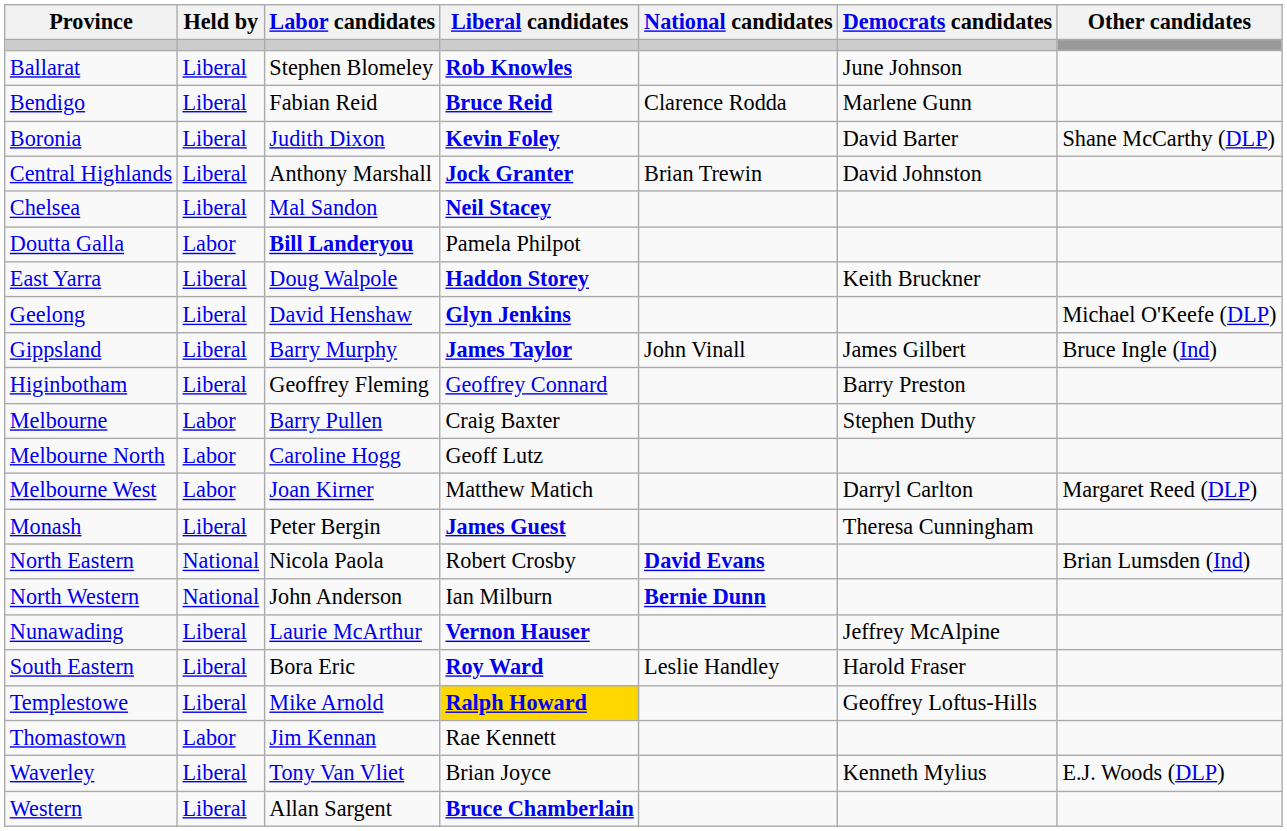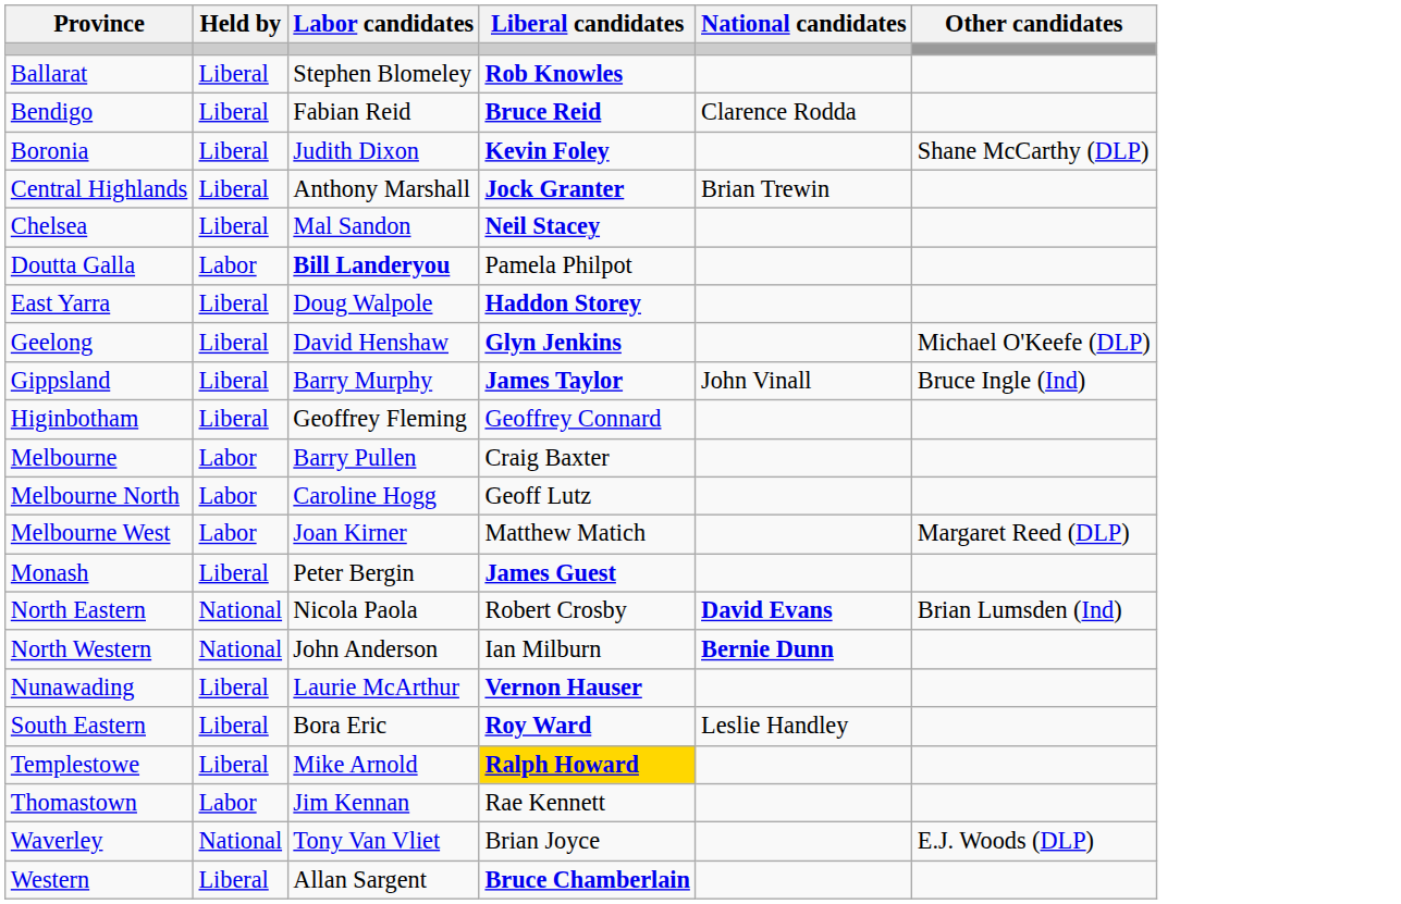 <table class="wikitable">
 <tr>
 <th>Province</th>
 <th>Held by</th>
 <th><a href='#'>Labor</a> candidates</th>
 <th><a href='#'>Liberal</a> candidates</th>
 <th><a href='#'>National</a> candidates</th>
-<th><a href='#'>Democrats</a> candidates</th>
 <th>Other candidates</th>
 </tr>
 <tr bgcolor="#cccccc">
-<td></td>
 <td></td>
 <td></td>
 <td></td>
 <td></td>
 <td></td>
 <td bgcolor="#999999"></td>
 </tr>
 <tr>
 <td><a href='#'>Ballarat</a></td>
 <td><a href='#'>Liberal</a></td>
 <td>Stephen Blomeley</td>
 <td><strong><a href='#'>Rob Knowles</a></strong></td>
 <td></td>
-<td>June Johnson</td>
 <td></td>
 </tr>
 <tr>
 <td><a href='#'>Bendigo</a></td>
 <td><a href='#'>Liberal</a></td>
 <td>Fabian Reid</td>
 <td><strong><a href='#'>Bruce Reid</a></strong></td>
 <td>Clarence Rodda</td>
-<td>Marlene Gunn</td>
 <td></td>
 </tr>
 <tr>
 <td><a href='#'>Boronia</a></td>
 <td><a href='#'>Liberal</a></td>
 <td><a href='#'>Judith Dixon</a></td>
 <td><strong><a href='#'>Kevin Foley</a></strong></td>
 <td></td>
-<td>David Barter</td>
 <td>Shane McCarthy (<a href='#'>DLP</a>)</td>
 </tr>
 <tr>
 <td><a href='#'>Central Highlands</a></td>
 <td><a href='#'>Liberal</a></td>
 <td>Anthony Marshall</td>
 <td><strong><a href='#'>Jock Granter</a></strong></td>
 <td>Brian Trewin</td>
-<td>David Johnston</td>
 <td></td>
 </tr>
 <tr>
 <td><a href='#'>Chelsea</a></td>
 <td><a href='#'>Liberal</a></td>
 <td><a href='#'>Mal Sandon</a></td>
 <td><strong><a href='#'>Neil Stacey</a></strong></td>
-<td></td>
 <td></td>
 <td></td>
 </tr>
 <tr>
 <td><a href='#'>Doutta Galla</a></td>
 <td><a href='#'>Labor</a></td>
 <td><strong><a href='#'>Bill Landeryou</a></strong></td>
 <td>Pamela Philpot</td>
 <td></td>
 <td></td>
-<td></td>
 </tr>
 <tr>
 <td><a href='#'>East Yarra</a></td>
 <td><a href='#'>Liberal</a></td>
 <td><a href='#'>Doug Walpole</a></td>
 <td><strong><a href='#'>Haddon Storey</a></strong></td>
 <td></td>
-<td>Keith Bruckner</td>
 <td></td>
 </tr>
 <tr>
 <td><a href='#'>Geelong</a></td>
 <td><a href='#'>Liberal</a></td>
 <td><a href='#'>David Henshaw</a></td>
 <td><strong><a href='#'>Glyn Jenkins</a></strong></td>
-<td></td>
 <td></td>
 <td>Michael O'Keefe (<a href='#'>DLP</a>)</td>
 </tr>
 <tr>
 <td><a href='#'>Gippsland</a></td>
 <td><a href='#'>Liberal</a></td>
 <td><a href='#'>Barry Murphy</a></td>
 <td><strong><a href='#'>James Taylor</a></strong></td>
 <td>John Vinall</td>
-<td>James Gilbert</td>
 <td>Bruce Ingle (<a href='#'>Ind</a>)</td>
 </tr>
 <tr>
 <td><a href='#'>Higinbotham</a></td>
 <td><a href='#'>Liberal</a></td>
 <td>Geoffrey Fleming</td>
 <td><a href='#'>Geoffrey Connard</a></td>
 <td></td>
-<td>Barry Preston</td>
 <td></td>
 </tr>
 <tr>
 <td><a href='#'>Melbourne</a></td>
 <td><a href='#'>Labor</a></td>
 <td><a href='#'>Barry Pullen</a></td>
 <td>Craig Baxter</td>
 <td></td>
-<td>Stephen Duthy</td>
 <td></td>
 </tr>
 <tr>
 <td><a href='#'>Melbourne North</a></td>
 <td><a href='#'>Labor</a></td>
 <td><a href='#'>Caroline Hogg</a></td>
 <td>Geoff Lutz</td>
 <td></td>
 <td></td>
-<td></td>
 </tr>
 <tr>
 <td><a href='#'>Melbourne West</a></td>
 <td><a href='#'>Labor</a></td>
 <td><a href='#'>Joan Kirner</a></td>
 <td>Matthew Matich</td>
 <td></td>
-<td>Darryl Carlton</td>
 <td>Margaret Reed (<a href='#'>DLP</a>)</td>
 </tr>
 <tr>
 <td><a href='#'>Monash</a></td>
 <td><a href='#'>Liberal</a></td>
 <td>Peter Bergin</td>
 <td><strong><a href='#'>James Guest</a></strong></td>
 <td></td>
-<td>Theresa Cunningham</td>
 <td></td>
 </tr>
 <tr>
 <td><a href='#'>North Eastern</a></td>
 <td><a href='#'>National</a></td>
 <td>Nicola Paola</td>
 <td>Robert Crosby</td>
 <td><strong><a href='#'>David Evans</a></strong></td>
-<td></td>
 <td>Brian Lumsden (<a href='#'>Ind</a>)</td>
 </tr>
 <tr>
 <td><a href='#'>North Western</a></td>
 <td><a href='#'>National</a></td>
 <td>John Anderson</td>
 <td>Ian Milburn</td>
 <td><strong><a href='#'>Bernie Dunn</a></strong></td>
 <td></td>
-<td></td>
 </tr>
 <tr>
 <td><a href='#'>Nunawading</a></td>
 <td><a href='#'>Liberal</a></td>
 <td><a href='#'>Laurie McArthur</a></td>
 <td><strong><a href='#'>Vernon Hauser</a></strong></td>
 <td></td>
-<td>Jeffrey McAlpine</td>
 <td></td>
 </tr>
 <tr>
 <td><a href='#'>South Eastern</a></td>
 <td><a href='#'>Liberal</a></td>
 <td>Bora Eric</td>
 <td><strong><a href='#'>Roy Ward</a></strong></td>
 <td>Leslie Handley</td>
-<td>Harold Fraser</td>
 <td></td>
 </tr>
 <tr>
 <td><a href='#'>Templestowe</a></td>
 <td><a href='#'>Liberal</a></td>
 <td><a href='#'>Mike Arnold</a></td>
 <td style="background: gold;"><strong><a href='#'>Ralph Howard</a></strong></td>
 <td></td>
-<td>Geoffrey Loftus-Hills</td>
 <td></td>
 </tr>
 <tr>
 <td><a href='#'>Thomastown</a></td>
 <td><a href='#'>Labor</a></td>
 <td><a href='#'>Jim Kennan</a></td>
 <td>Rae Kennett</td>
 <td></td>
 <td></td>
-<td></td>
 </tr>
 <tr>
 <td><a href='#'>Waverley</a></td>
-<td><a href='#'>Liberal</a></td>
+<td><a href='#'>National</a></td>
 <td><a href='#'>Tony Van Vliet</a></td>
 <td>Brian Joyce</td>
 <td></td>
-<td>Kenneth Mylius</td>
 <td>E.J. Woods (<a href='#'>DLP</a>)</td>
 </tr>
 <tr>
 <td><a href='#'>Western</a></td>
 <td><a href='#'>Liberal</a></td>
 <td>Allan Sargent</td>
 <td><strong><a href='#'>Bruce Chamberlain</a></strong></td>
 <td></td>
 <td></td>
-<td></td>
 </tr>
 </table>
